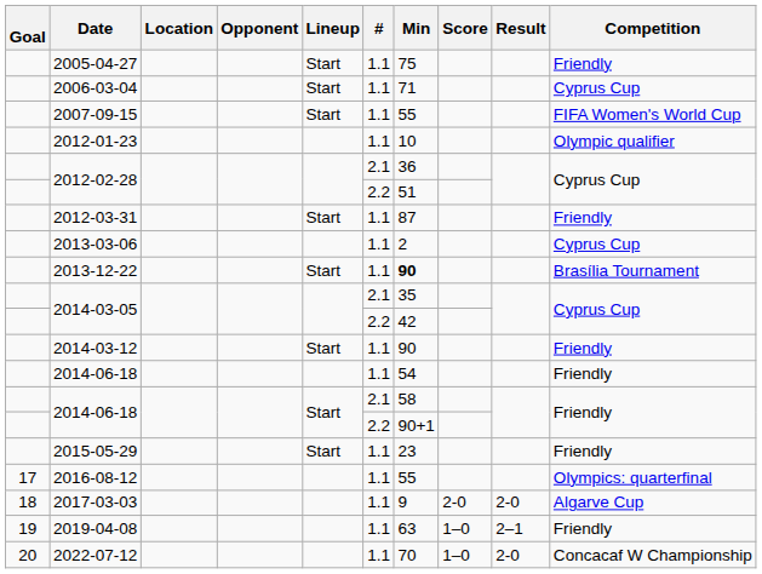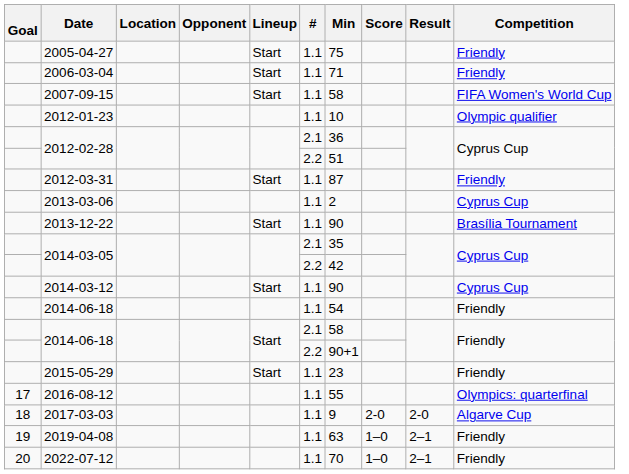 <table class="wikitable collapsible sortable" style="font-size:90%;">
 <tr>
 <th data-sort-type=number><br>Goal</th>
 <th>Date</th>
 <th>Location</th>
 <th>Opponent</th>
 <th data-sort-type=number>Lineup</th>
 <th data-sort-type=number>#</th>
 <th data-sort-type=number>Min</th>
 <th data-sort-type=number>Score</th>
 <th data-sort-type=number>Result</th>
 <th>Competition</th>
 </tr>
 <tr>
 <td></td>
 <td>2005-04-27</td>
 <td></td>
 <td></td>
 <td>Start</td>
 <td>1.1</td>
 <td>75</td>
 <td></td>
 <td></td>
 <td><a href='#'>Friendly</a></td>
 </tr>
 <tr>
 <td></td>
 <td>2006-03-04</td>
 <td></td>
 <td></td>
 <td>Start</td>
 <td>1.1</td>
 <td>71</td>
 <td></td>
 <td></td>
-<td><a href='#'>Cyprus Cup</a></td>
+<td><a href='#'>Friendly</a></td>
 </tr>
 <tr>
 <td></td>
 <td>2007-09-15</td>
 <td></td>
 <td></td>
 <td>Start</td>
 <td>1.1</td>
-<td>55</td>
+<td>58</td>
 <td></td>
 <td></td>
 <td><a href='#'>FIFA Women's World Cup</a></td>
 </tr>
 <tr>
 <td></td>
 <td>2012-01-23</td>
 <td></td>
 <td></td>
 <td></td>
 <td>1.1</td>
 <td>10</td>
 <td></td>
 <td></td>
 <td><a href='#'>Olympic qualifier</a></td>
 </tr>
 <tr>
 <td></td>
 <td rowspan="2">2012-02-28</td>
 <td rowspan="2"></td>
 <td rowspan="2"></td>
 <td rowspan="2"></td>
 <td>2.1</td>
 <td>36</td>
 <td></td>
 <td rowspan="2"></td>
 <td rowspan="2" >Cyprus Cup</td>
 </tr>
 <tr>
 <td></td>
 <td>2.2</td>
 <td>51</td>
 <td></td>
 </tr>
 <tr>
 <td></td>
 <td>2012-03-31</td>
 <td></td>
 <td></td>
 <td>Start</td>
 <td>1.1</td>
 <td>87</td>
 <td></td>
 <td></td>
 <td><a href='#'>Friendly</a></td>
 </tr>
 <tr>
 <td></td>
 <td>2013-03-06</td>
 <td></td>
 <td></td>
 <td></td>
 <td>1.1</td>
 <td>2</td>
 <td></td>
 <td></td>
 <td><a href='#'>Cyprus Cup</a></td>
 </tr>
 <tr>
 <td></td>
 <td>2013-12-22</td>
 <td></td>
 <td></td>
 <td>Start</td>
 <td>1.1</td>
-<td><strong>90</strong></td>
+<td>90</td>
 <td></td>
 <td></td>
 <td><a href='#'>Brasília Tournament</a></td>
 </tr>
 <tr>
 <td></td>
 <td rowspan="2">2014-03-05</td>
 <td rowspan="2"></td>
 <td rowspan="2"></td>
 <td rowspan="2"></td>
 <td>2.1</td>
 <td>35</td>
 <td></td>
 <td rowspan="2"></td>
 <td rowspan="2" ><a href='#'>Cyprus Cup</a></td>
 </tr>
 <tr>
 <td></td>
 <td>2.2</td>
 <td>42</td>
 <td></td>
 </tr>
 <tr>
 <td></td>
 <td>2014-03-12</td>
 <td></td>
 <td></td>
 <td>Start</td>
 <td>1.1</td>
 <td>90</td>
 <td></td>
 <td></td>
-<td><a href='#'>Friendly</a></td>
+<td><a href='#'>Cyprus Cup</a></td>
 </tr>
 <tr>
 <td></td>
 <td>2014-06-18</td>
 <td></td>
 <td></td>
 <td></td>
 <td>1.1</td>
 <td>54</td>
 <td></td>
 <td></td>
 <td>Friendly</td>
 </tr>
 <tr>
 <td></td>
 <td rowspan="2">2014-06-18</td>
 <td rowspan="2"></td>
 <td rowspan="2"></td>
 <td rowspan="2">Start</td>
 <td>2.1</td>
 <td>58</td>
 <td></td>
 <td rowspan="2"></td>
 <td rowspan="2" >Friendly</td>
 </tr>
 <tr>
 <td></td>
 <td>2.2</td>
 <td>90+1</td>
 <td></td>
 </tr>
 <tr>
 <td></td>
 <td>2015-05-29</td>
 <td></td>
 <td></td>
 <td>Start</td>
 <td>1.1</td>
 <td>23</td>
 <td></td>
 <td></td>
 <td>Friendly</td>
 </tr>
 <tr>
 <td align=center>17</td>
 <td>2016-08-12</td>
 <td></td>
 <td></td>
 <td></td>
 <td>1.1</td>
 <td>55</td>
 <td></td>
 <td></td>
 <td><a href='#'>Olympics: quarterfinal</a></td>
 </tr>
 <tr>
 <td align=center>18</td>
 <td>2017-03-03</td>
 <td></td>
 <td></td>
 <td></td>
 <td>1.1</td>
 <td>9</td>
 <td>2-0</td>
 <td>2-0</td>
 <td><a href='#'>Algarve Cup</a></td>
 </tr>
 <tr>
 <td align=center>19</td>
 <td>2019-04-08</td>
 <td></td>
 <td></td>
 <td></td>
 <td>1.1</td>
 <td>63</td>
 <td>1–0</td>
 <td>2–1</td>
 <td>Friendly</td>
 </tr>
 <tr>
 <td align=center>20</td>
 <td>2022-07-12</td>
 <td></td>
 <td></td>
 <td></td>
 <td>1.1</td>
 <td>70</td>
 <td>1–0</td>
-<td>2-0</td>
-<td>Concacaf W Championship</td>
+<td>2–1</td>
+<td>Friendly</td>
 </tr>
 </table>
